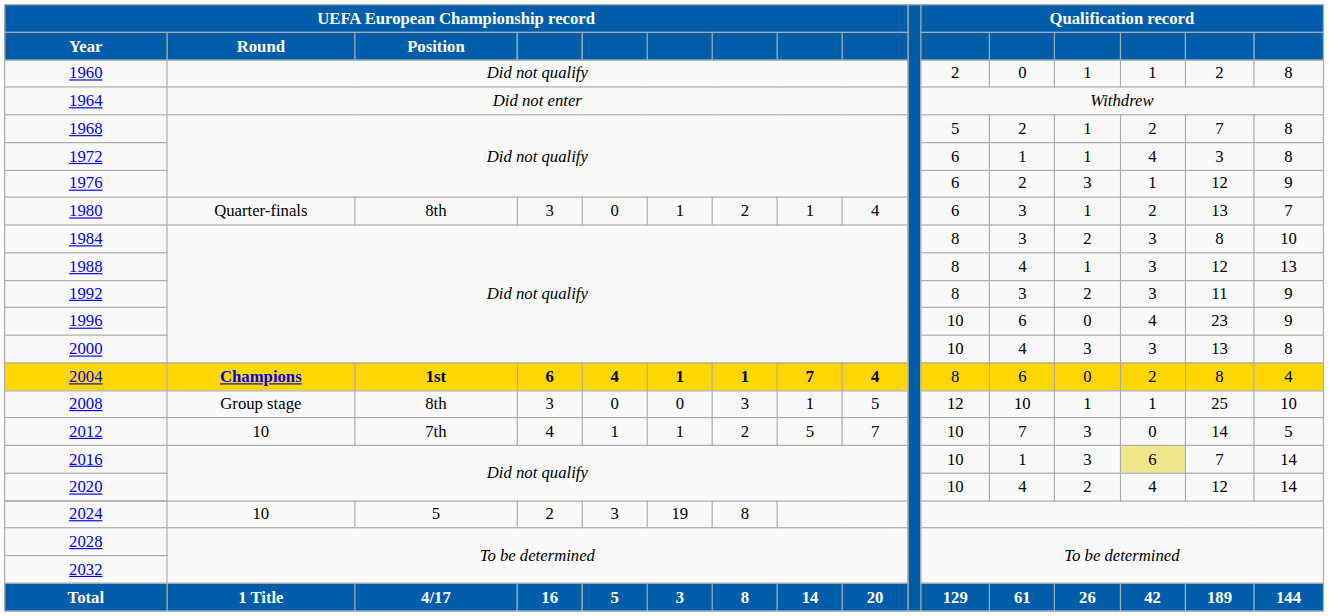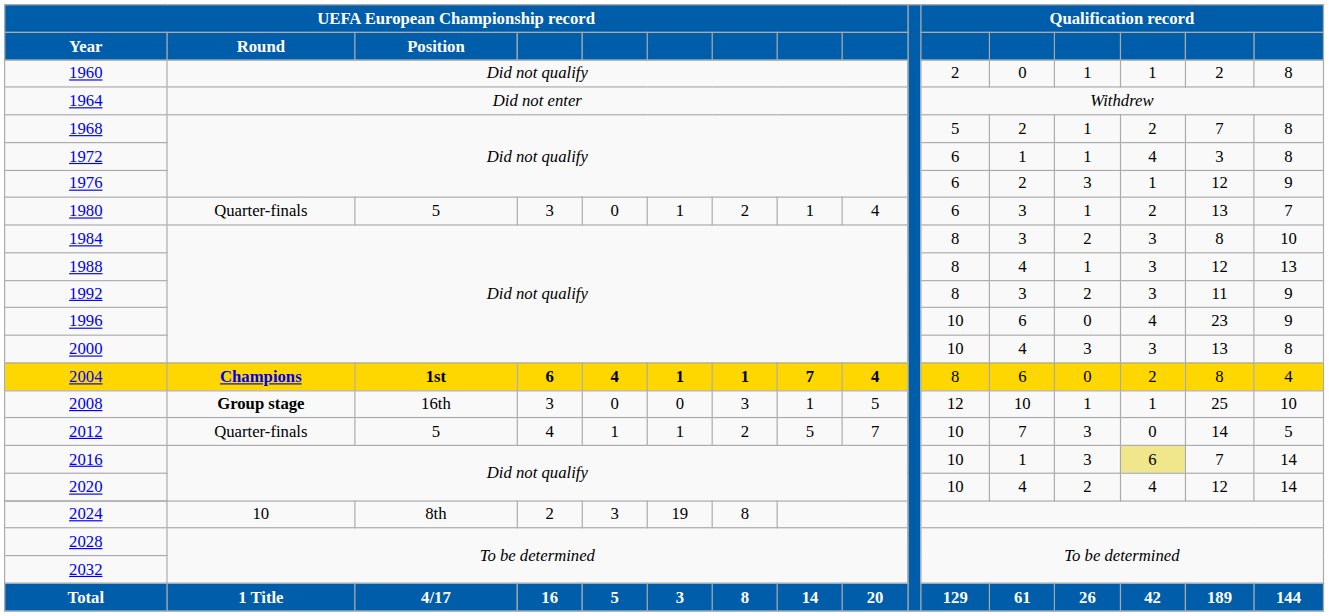 <table class="wikitable" style="width:90%; font-size:90%; text-align:center;">
 <tr style="color:white;">
 <th style="background:#005DAA;" colspan=9>UEFA European Championship record</th>
 <th style="width:1%; background:#005DAA;" rowspan="30"></th>
 <th style="background:#005DAA;" colspan=7>Qualification record</th>
 </tr>
 <tr style="color:white;">
 <th style="width:60px; background:#005DAA;">Year</th>
 <th style="width:60px; background:#005DAA;">Round</th>
 <th style="width:60px; background:#005DAA;">Position</th>
 <th style="width:20px; background:#005DAA;"></th>
 <th style="width:20px; background:#005DAA;"></th>
 <th style="width:20px; background:#005DAA;"></th>
 <th style="width:20px; background:#005DAA;"></th>
 <th style="width:20px; background:#005DAA;"></th>
 <th style="width:20px; background:#005DAA;"></th>
 <th style="width:20px; background:#005DAA;"></th>
 <th style="width:20px; background:#005DAA;"></th>
 <th style="width:20px; background:#005DAA;"></th>
 <th style="width:20px; background:#005DAA;"></th>
 <th style="width:20px; background:#005DAA;"></th>
 <th style="width:20px; background:#005DAA;"></th>
 </tr>
 <tr>
 <td> <a href='#'>1960</a></td>
 <td colspan=8><em>Did not qualify</em></td>
 <td>2</td>
 <td>0</td>
 <td>1</td>
 <td>1</td>
 <td>2</td>
 <td>8</td>
 </tr>
 <tr>
 <td> <a href='#'>1964</a></td>
 <td colspan=8><em>Did not enter</em></td>
 <td colspan=6><em>Withdrew</em></td>
 </tr>
 <tr>
 <td> <a href='#'>1968</a></td>
 <td colspan=8 rowspan=3><em>Did not qualify</em></td>
 <td>5</td>
 <td>2</td>
 <td>1</td>
 <td>2</td>
 <td>7</td>
 <td>8</td>
 </tr>
 <tr>
 <td> <a href='#'>1972</a></td>
 <td>6</td>
 <td>1</td>
 <td>1</td>
 <td>4</td>
 <td>3</td>
 <td>8</td>
 </tr>
 <tr>
 <td> <a href='#'>1976</a></td>
 <td>6</td>
 <td>2</td>
 <td>3</td>
 <td>1</td>
 <td>12</td>
 <td>9</td>
 </tr>
 <tr>
 <td> <a href='#'>1980</a></td>
 <td>Quarter-finals</td>
-<td>8th</td>
+<td>5</td>
 <td>3</td>
 <td>0</td>
 <td>1</td>
 <td>2</td>
 <td>1</td>
 <td>4</td>
 <td>6</td>
 <td>3</td>
 <td>1</td>
 <td>2</td>
 <td>13</td>
 <td>7</td>
 </tr>
 <tr>
 <td> <a href='#'>1984</a></td>
 <td colspan=8 rowspan=5><em>Did not qualify</em></td>
 <td>8</td>
 <td>3</td>
 <td>2</td>
 <td>3</td>
 <td>8</td>
 <td>10</td>
 </tr>
 <tr>
 <td> <a href='#'>1988</a></td>
 <td>8</td>
 <td>4</td>
 <td>1</td>
 <td>3</td>
 <td>12</td>
 <td>13</td>
 </tr>
 <tr>
 <td> <a href='#'>1992</a></td>
 <td>8</td>
 <td>3</td>
 <td>2</td>
 <td>3</td>
 <td>11</td>
 <td>9</td>
 </tr>
 <tr>
 <td> <a href='#'>1996</a></td>
 <td>10</td>
 <td>6</td>
 <td>0</td>
 <td>4</td>
 <td>23</td>
 <td>9</td>
 </tr>
 <tr>
 <td>  <a href='#'>2000</a></td>
 <td>10</td>
 <td>4</td>
 <td>3</td>
 <td>3</td>
 <td>13</td>
 <td>8</td>
 </tr>
 <tr style="background:Gold;">
 <td> <a href='#'>2004</a></td>
 <td><strong><a href='#'>Champions</a></strong></td>
 <td><strong>1st</strong></td>
 <td><strong>6</strong></td>
 <td><strong>4</strong></td>
 <td><strong>1</strong></td>
 <td><strong>1</strong></td>
 <td><strong>7</strong></td>
 <td><strong>4</strong></td>
 <td>8</td>
 <td>6</td>
 <td>0</td>
 <td>2</td>
 <td>8</td>
 <td>4</td>
 </tr>
 <tr>
 <td>  <a href='#'>2008</a></td>
-<td>Group stage</td>
-<td>8th</td>
+<td><strong>Group stage</strong></td>
+<td>16th</td>
 <td>3</td>
 <td>0</td>
 <td>0</td>
 <td>3</td>
 <td>1</td>
 <td>5</td>
 <td>12</td>
 <td>10</td>
 <td>1</td>
 <td>1</td>
 <td>25</td>
 <td>10</td>
 </tr>
 <tr>
 <td>  <a href='#'>2012</a></td>
-<td>10</td>
-<td>7th</td>
+<td>Quarter-finals</td>
+<td>5</td>
 <td>4</td>
 <td>1</td>
 <td>1</td>
 <td>2</td>
 <td>5</td>
 <td>7</td>
 <td>10</td>
 <td>7</td>
 <td>3</td>
 <td>0</td>
 <td>14</td>
 <td>5</td>
 </tr>
 <tr>
 <td> <a href='#'>2016</a></td>
 <td colspan=8 rowspan=3><em>Did not qualify</em></td>
 <td>10</td>
 <td>1</td>
 <td>3</td>
 <td style="background: khaki;">6</td>
 <td>7</td>
 <td>14</td>
 </tr>
 <tr>
 <td> <a href='#'>2020</a></td>
 <td>10</td>
 <td>4</td>
 <td>2</td>
 <td>4</td>
 <td>12</td>
 <td>14</td>
 </tr>
 <tr>
 </tr>
 <tr>
 <td> <a href='#'>2024</a></td>
 <td>10</td>
-<td>5</td>
+<td>8th</td>
 <td>2</td>
 <td>3</td>
 <td>19</td>
 <td>8</td>
 </tr>
 <tr>
 <td>  <a href='#'>2028</a></td>
 <td colspan=8 rowspan=2><em>To be determined</em></td>
 <td colspan=6 rowspan=2><em>To be determined</em></td>
 </tr>
 <tr>
 <td>  <a href='#'>2032</a></td>
 </tr>
 <tr>
 </tr>
 <tr style="color:white;">
 <th style="background:#005DAA;">Total</th>
 <th style="background:#005DAA;">1 Title</th>
 <th style="background:#005DAA;">4/17</th>
 <th style="background:#005DAA;">16</th>
 <th style="background:#005DAA;">5</th>
 <th style="background:#005DAA;">3</th>
 <th style="background:#005DAA;">8</th>
 <th style="background:#005DAA;">14</th>
 <th style="background:#005DAA;">20</th>
 <th style="background:#005DAA;">129</th>
 <th style="background:#005DAA;">61</th>
 <th style="background:#005DAA;">26</th>
 <th style="background:#005DAA;">42</th>
 <th style="background:#005DAA;">189</th>
 <th style="background:#005DAA;">144</th>
 </tr>
 </table>
